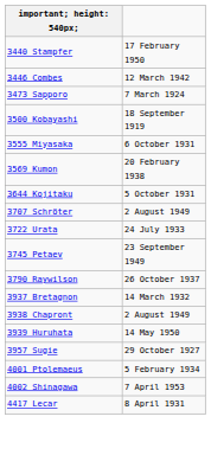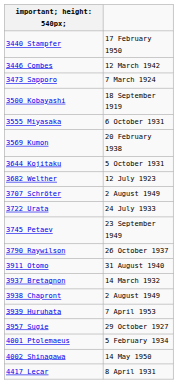 <table class="wikitable" style="font-size: 89%; float: left; width: 24em; margin-right: 1em; line-height: 1.65em">
 <tr>
 <th>important; height: 540px;</th>
 </tr>
 <tr>
 <td><a href='#'>3440 Stampfer</a></td>
 <td>17 February 1950</td>
 </tr>
 <tr>
 <td><a href='#'>3446 Combes</a></td>
 <td>12 March 1942</td>
 </tr>
 <tr>
 <td><a href='#'>3473 Sapporo</a></td>
 <td>7 March 1924</td>
 </tr>
 <tr>
 <td><a href='#'>3500 Kobayashi</a></td>
 <td>18 September 1919</td>
 </tr>
 <tr>
 <td><a href='#'>3555 Miyasaka</a></td>
 <td>6 October 1931</td>
 </tr>
 <tr>
 <td><a href='#'>3569 Kumon</a></td>
 <td>20 February 1938</td>
 </tr>
 <tr>
 <td><a href='#'>3644 Kojitaku</a></td>
 <td>5 October 1931</td>
 </tr>
 <tr>
+<td><a href='#'>3682 Welther</a></td>
+<td>12 July 1923</td>
+</tr>
+<tr>
 <td><a href='#'>3707 Schröter</a></td>
 <td>2 August 1949</td>
 </tr>
 <tr>
 <td><a href='#'>3722 Urata</a></td>
 <td>24 July 1933</td>
 </tr>
 <tr>
 <td><a href='#'>3745 Petaev</a></td>
 <td>23 September 1949</td>
 </tr>
 <tr>
 <td><a href='#'>3790 Raywilson</a></td>
 <td>26 October 1937</td>
 </tr>
 <tr>
+<td><a href='#'>3911 Otomo</a></td>
+<td>31 August 1940</td>
+</tr>
+<tr>
 <td><a href='#'>3937 Bretagnon</a></td>
 <td>14 March 1932</td>
 </tr>
 <tr>
 <td><a href='#'>3938 Chapront</a></td>
 <td>2 August 1949</td>
 </tr>
 <tr>
 <td><a href='#'>3939 Huruhata</a></td>
-<td>14 May 1950</td>
+<td>7 April 1953</td>
 </tr>
 <tr>
 <td><a href='#'>3957 Sugie</a></td>
 <td>29 October 1927</td>
 </tr>
 <tr>
 <td><a href='#'>4001 Ptolemaeus</a></td>
 <td>5 February 1934</td>
 </tr>
 <tr>
 <td><a href='#'>4002 Shinagawa</a></td>
-<td>7 April 1953</td>
+<td>14 May 1950</td>
 </tr>
 <tr>
 <td><a href='#'>4417 Lecar</a></td>
 <td>8 April 1931</td>
 </tr>
 </table>
